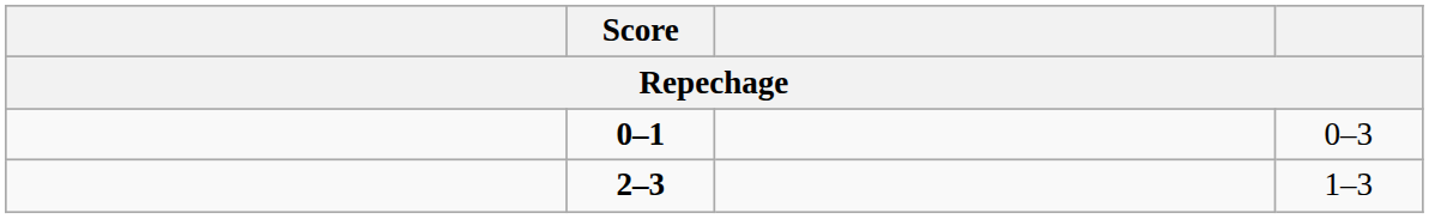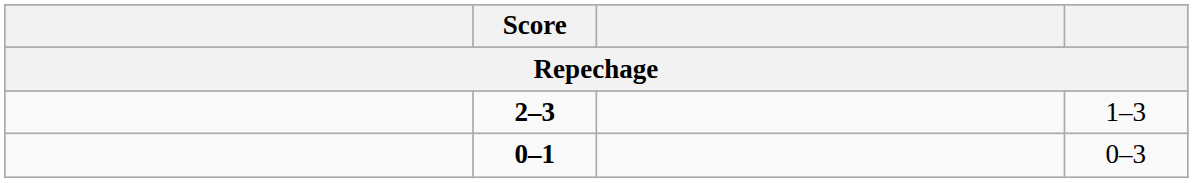 <table class="wikitable" style="text-align: left;">
 <tr>
 <th align="right" width="270"></th>
 <th width="65">Score</th>
 <th align="left" width="270"></th>
 <th width="65"></th>
 </tr>
 <tr>
 <th colspan=4>Repechage</th>
 </tr>
 <tr>
 <td></td>
+<td align="center"><strong>2–3</strong></td>
+<td><strong></strong></td>
+<td align=center>1–3 <strong></strong></td>
+</tr>
+<tr>
+<td></td>
 <td align="center"><strong>0–1</strong></td>
 <td><strong></strong></td>
 <td align=center>0–3 <strong></strong></td>
 </tr>
-<tr>
-<td></td>
-<td align="center"><strong>2–3</strong></td>
-<td><strong></strong></td>
-<td align=center>1–3 <strong></strong></td>
-</tr>
 </table>
